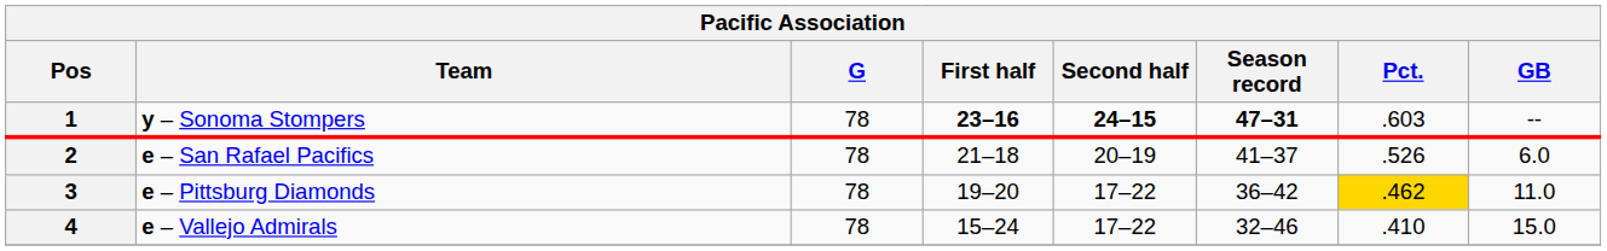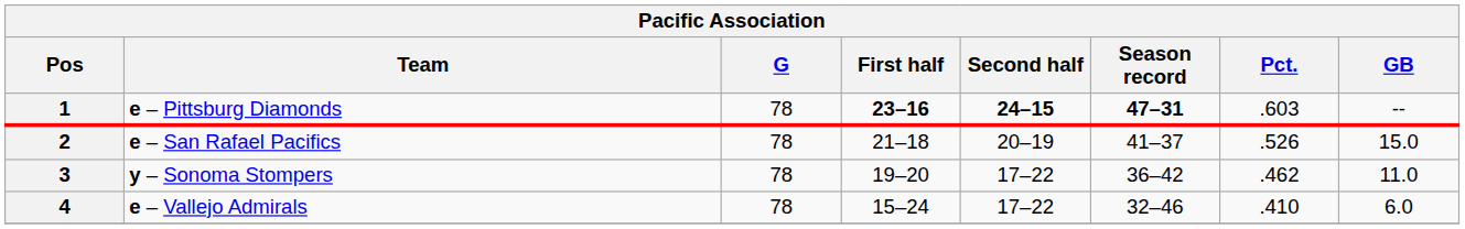 <table class="wikitable plainrowheaders" width="90%" style="text-align:center;">
 <tr>
 <th colspan="8">Pacific Association</th>
 </tr>
 <tr>
 <th scope="col" width="5%">Pos</th>
 <th scope="col" width="25%">Team</th>
 <th scope="col" width="5%"><a href='#'>G</a></th>
 <th scope="col" width="5%">First half</th>
 <th scope="col" width="5%">Second half</th>
 <th scope="col" width="5%">Season record</th>
 <th scope="col" width="5%"><a href='#'>Pct.</a></th>
 <th scope="col" width="5%"><a href='#'>GB</a></th>
 </tr>
 <tr>
 <th>1</th>
-<td style="text-align:left;"><strong>y</strong> – <a href='#'>Sonoma Stompers</a></td>
+<td style="text-align:left;"><strong>e</strong> – <a href='#'>Pittsburg Diamonds</a></td>
 <td>78</td>
 <td><strong>23–16</strong></td>
 <td><strong>24–15</strong></td>
 <td><strong>47–31</strong></td>
 <td>.603</td>
 <td>--</td>
 </tr>
 <tr>
 </tr>
 <tr |- style="border-top:3px solid red;">
 <th>2</th>
 <td style="text-align:left;"><strong>e</strong> – <a href='#'>San Rafael Pacifics</a></td>
 <td>78</td>
 <td>21–18</td>
 <td>20–19</td>
 <td>41–37</td>
 <td>.526</td>
-<td>6.0</td>
+<td>15.0</td>
 </tr>
 <tr>
 <th>3</th>
-<td style="text-align:left;"><strong>e</strong> – <a href='#'>Pittsburg Diamonds</a></td>
+<td style="text-align:left;"><strong>y</strong> – <a href='#'>Sonoma Stompers</a></td>
 <td>78</td>
 <td>19–20</td>
 <td>17–22</td>
 <td>36–42</td>
-<td style="background: gold;">.462</td>
+<td>.462</td>
 <td>11.0</td>
 </tr>
 <tr>
 <th>4</th>
 <td style="text-align:left;"><strong>e</strong> – <a href='#'>Vallejo Admirals</a></td>
 <td>78</td>
 <td>15–24</td>
 <td>17–22</td>
 <td>32–46</td>
 <td>.410</td>
-<td>15.0</td>
+<td>6.0</td>
 </tr>
 <tr>
 </tr>
 </table>
